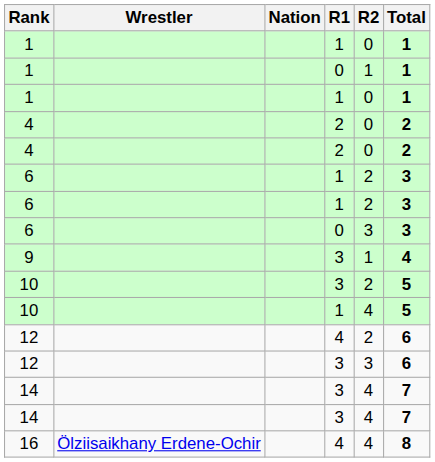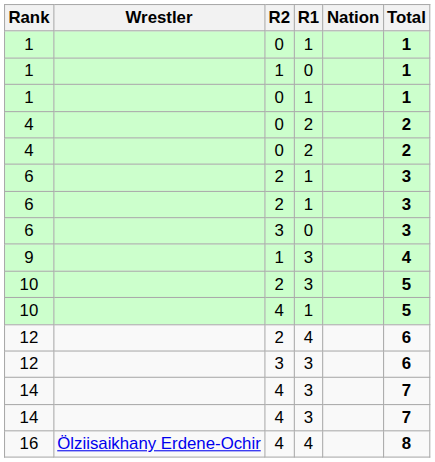 <table class="wikitable sortable" style="text-align:center;">
 <tr>
 <th>Rank</th>
 <th>Wrestler</th>
+<th>R2</th>
+<th>R1</th>
 <th>Nation</th>
-<th>R1</th>
-<th>R2</th>
 <th>Total</th>
 </tr>
 <tr style="background:#cfc;">
 <td>1</td>
 <td align=left></td>
+<td>0</td>
+<td>1</td>
 <td align=left></td>
-<td>1</td>
-<td>0</td>
 <td><strong>1</strong></td>
 </tr>
 <tr style="background:#cfc;">
 <td>1</td>
 <td align=left></td>
+<td>1</td>
+<td>0</td>
 <td align=left></td>
-<td>0</td>
-<td>1</td>
 <td><strong>1</strong></td>
 </tr>
 <tr style="background:#cfc;">
 <td>1</td>
 <td align=left></td>
+<td>0</td>
+<td>1</td>
 <td align=left></td>
-<td>1</td>
-<td>0</td>
 <td><strong>1</strong></td>
 </tr>
 <tr style="background:#cfc;">
 <td>4</td>
 <td align=left></td>
+<td>0</td>
+<td>2</td>
 <td align=left></td>
-<td>2</td>
-<td>0</td>
 <td><strong>2</strong></td>
 </tr>
 <tr style="background:#cfc;">
 <td>4</td>
 <td align=left></td>
+<td>0</td>
+<td>2</td>
 <td align=left></td>
-<td>2</td>
-<td>0</td>
 <td><strong>2</strong></td>
 </tr>
 <tr style="background:#cfc;">
 <td>6</td>
 <td align=left></td>
+<td>2</td>
+<td>1</td>
 <td align=left></td>
-<td>1</td>
-<td>2</td>
 <td><strong>3</strong></td>
 </tr>
 <tr style="background:#cfc;">
 <td>6</td>
 <td align=left></td>
+<td>2</td>
+<td>1</td>
 <td align=left></td>
-<td>1</td>
-<td>2</td>
 <td><strong>3</strong></td>
 </tr>
 <tr style="background:#cfc;">
 <td>6</td>
 <td align=left></td>
+<td>3</td>
+<td>0</td>
 <td align=left></td>
-<td>0</td>
-<td>3</td>
 <td><strong>3</strong></td>
 </tr>
 <tr style="background:#cfc;">
 <td>9</td>
 <td align=left></td>
+<td>1</td>
+<td>3</td>
 <td align=left></td>
-<td>3</td>
-<td>1</td>
 <td><strong>4</strong></td>
 </tr>
 <tr style="background:#cfc;">
 <td>10</td>
 <td align=left></td>
+<td>2</td>
+<td>3</td>
 <td align=left></td>
-<td>3</td>
-<td>2</td>
 <td><strong>5</strong></td>
 </tr>
 <tr style="background:#cfc;">
 <td>10</td>
 <td align=left></td>
+<td>4</td>
+<td>1</td>
 <td align=left></td>
-<td>1</td>
-<td>4</td>
 <td><strong>5</strong></td>
 </tr>
 <tr>
 <td>12</td>
 <td align=left></td>
+<td>2</td>
+<td>4</td>
 <td align=left></td>
-<td>4</td>
-<td>2</td>
 <td><strong>6</strong></td>
 </tr>
 <tr>
 <td>12</td>
 <td align=left></td>
-<td align=left></td>
 <td>3</td>
 <td>3</td>
+<td align=left></td>
 <td><strong>6</strong></td>
 </tr>
 <tr>
 <td>14</td>
 <td align=left></td>
+<td>4</td>
+<td>3</td>
 <td align=left></td>
-<td>3</td>
-<td>4</td>
 <td><strong>7</strong></td>
 </tr>
 <tr>
 <td>14</td>
 <td align=left></td>
+<td>4</td>
+<td>3</td>
 <td align=left></td>
-<td>3</td>
-<td>4</td>
 <td><strong>7</strong></td>
 </tr>
 <tr>
 <td>16</td>
 <td align=left><a href='#'>Ölziisaikhany Erdene-Ochir</a></td>
-<td align=left></td>
 <td>4</td>
 <td>4</td>
+<td align=left></td>
 <td><strong>8</strong></td>
 </tr>
 </table>
